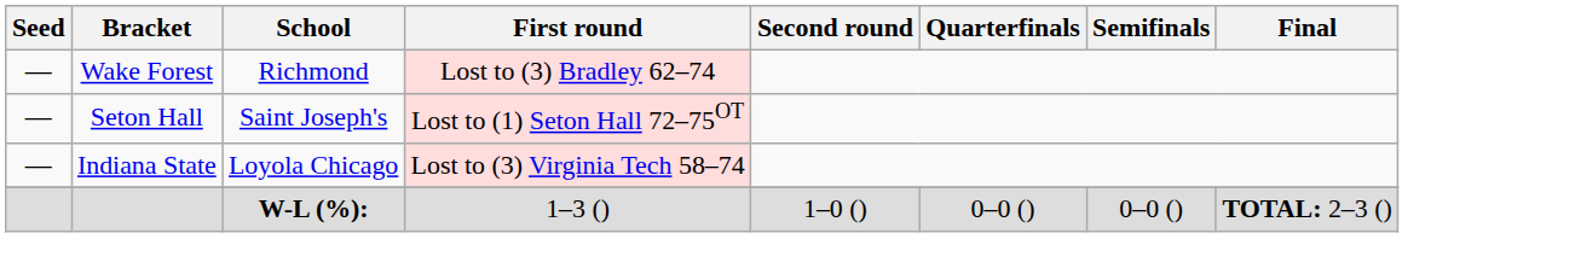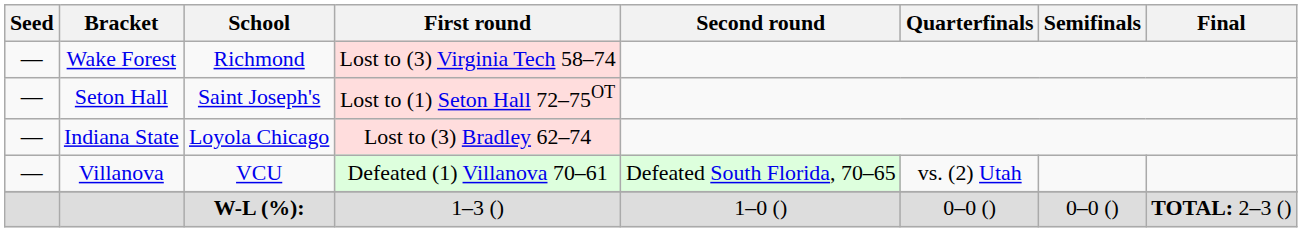 <table class="sortable wikitable" style="white-space:nowrap; text-align:center; font-size:90%;">
 <tr>
 <th>Seed</th>
 <th>Bracket</th>
 <th>School</th>
 <th>First round</th>
 <th>Second round</th>
 <th>Quarterfinals</th>
 <th>Semifinals</th>
 <th>Final</th>
 </tr>
 <tr>
 <td>—</td>
 <td><a href='#'>Wake Forest</a></td>
 <td><a href='#'>Richmond</a></td>
-<td style="background:#ffdddd;">Lost to (3) <a href='#'>Bradley</a> 62–74</td>
+<td style="background:#ffdddd;">Lost to (3) <a href='#'>Virginia Tech</a> 58–74</td>
 <td colspan=4></td>
 </tr>
 <tr>
 <td>—</td>
 <td><a href='#'>Seton Hall</a></td>
 <td><a href='#'>Saint Joseph's</a></td>
 <td style="background:#ffdddd;">Lost to (1) <a href='#'>Seton Hall</a> 72–75<sup>OT</sup></td>
 <td colspan=4></td>
 </tr>
 <tr>
 <td>—</td>
 <td><a href='#'>Indiana State</a></td>
 <td><a href='#'>Loyola Chicago</a></td>
-<td style="background:#ffdddd;">Lost to (3) <a href='#'>Virginia Tech</a> 58–74</td>
+<td style="background:#ffdddd;">Lost to (3) <a href='#'>Bradley</a> 62–74</td>
 <td colspan=4></td>
+</tr>
+<tr>
+<td>—</td>
+<td><a href='#'>Villanova</a></td>
+<td><a href='#'>VCU</a></td>
+<td style="background:#ddffdd;">Defeated (1) <a href='#'>Villanova</a> 70–61</td>
+<td style="background:#ddffdd;">Defeated <a href='#'>South Florida</a>, 70–65</td>
+<td>vs. (2) <a href='#'>Utah</a></td>
+<td></td>
+<td></td>
 </tr>
 <tr>
 </tr>
 <tr class="sortbottom"  style="text-align:center; background:#ddd;">
 <td></td>
 <td></td>
 <td><strong>W-L (%):</strong></td>
 <td>1–3 ()</td>
 <td>1–0 ()</td>
 <td>0–0 ()</td>
 <td>0–0 ()</td>
 <td><strong>TOTAL:</strong> 2–3 ()</td>
 </tr>
 </table>
